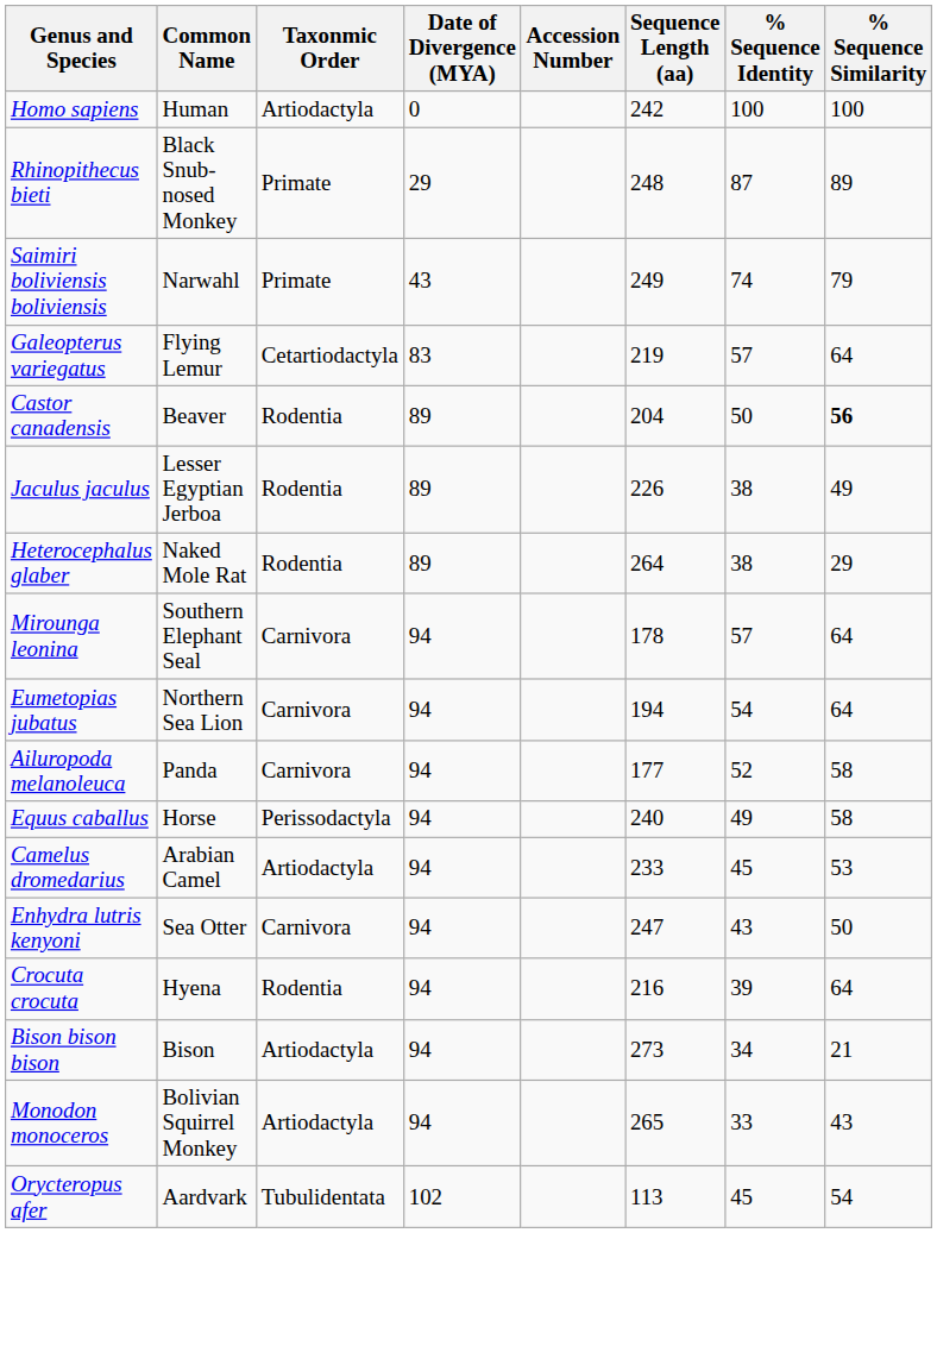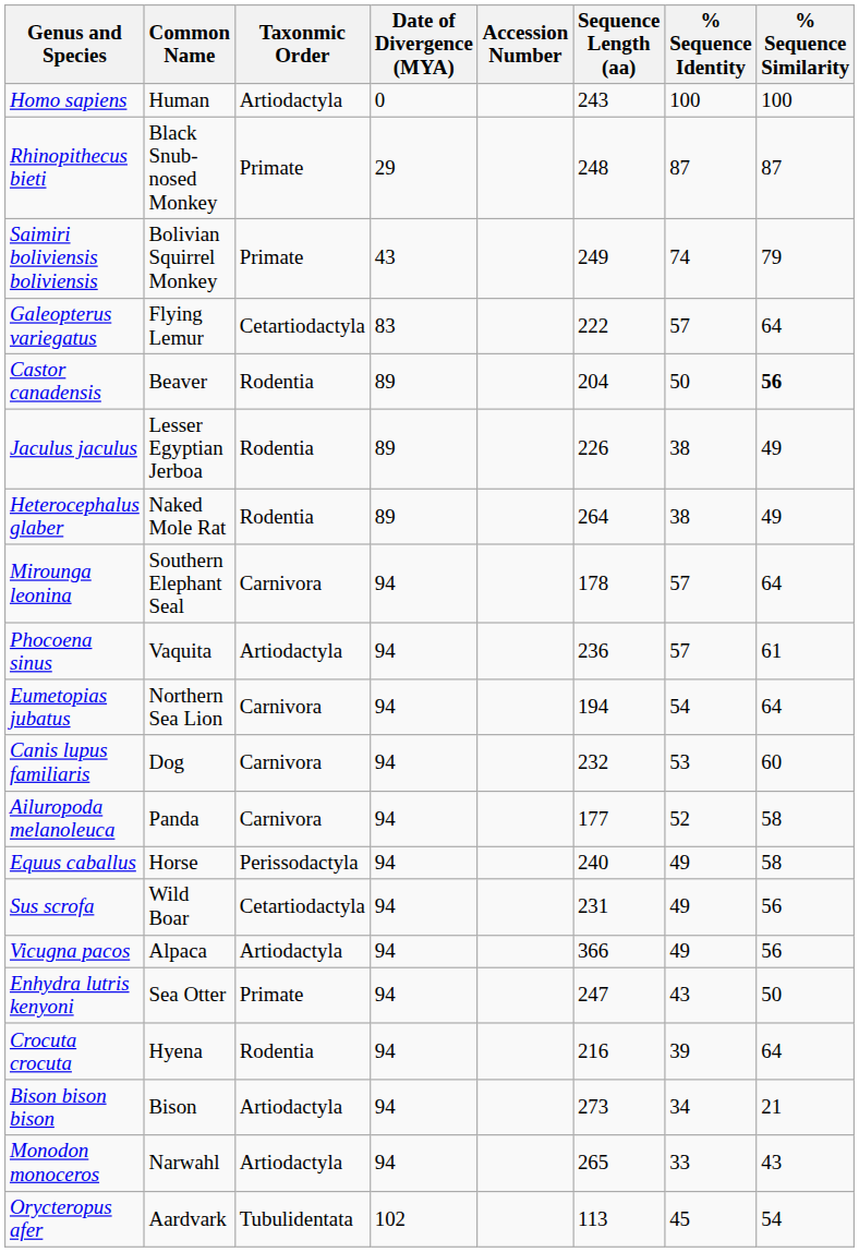 <table class="wikitable sortable">
 <tr>
 <th><strong>Genus and Species</strong></th>
 <th><strong>Common Name</strong></th>
 <th><strong>Taxonmic Order</strong></th>
 <th><strong>Date of Divergence (MYA)</strong></th>
 <th><strong>Accession Number</strong></th>
 <th><strong>Sequence Length (aa)</strong></th>
 <th><strong>% Sequence Identity</strong></th>
 <th><strong>% Sequence Similarity</strong></th>
 </tr>
 <tr>
 <td><em><a href='#'>Homo sapiens</a></em></td>
 <td>Human</td>
 <td>Artiodactyla</td>
 <td>0</td>
 <td></td>
-<td>242</td>
+<td>243</td>
 <td>100</td>
 <td>100</td>
 </tr>
 <tr>
 <td><em><a href='#'>Rhinopithecus bieti</a></em></td>
 <td>Black Snub-nosed Monkey</td>
 <td>Primate</td>
 <td>29</td>
 <td></td>
 <td>248</td>
 <td>87</td>
-<td>89</td>
+<td>87</td>
 </tr>
 <tr>
 <td><em><a href='#'>Saimiri boliviensis boliviensis</a></em></td>
-<td>Narwahl</td>
+<td>Bolivian Squirrel Monkey</td>
 <td>Primate</td>
 <td>43</td>
 <td></td>
 <td>249</td>
 <td>74</td>
 <td>79</td>
 </tr>
 <tr>
 <td><em><a href='#'>Galeopterus variegatus</a></em></td>
 <td>Flying Lemur</td>
 <td>Cetartiodactyla</td>
 <td>83</td>
 <td></td>
-<td>219</td>
+<td>222</td>
 <td>57</td>
 <td>64</td>
 </tr>
 <tr>
 <td><em><a href='#'>Castor canadensis</a></em></td>
 <td>Beaver</td>
 <td>Rodentia</td>
 <td>89</td>
 <td></td>
 <td>204</td>
 <td>50</td>
 <td><strong>56</strong></td>
 </tr>
 <tr>
 <td><em><a href='#'>Jaculus jaculus</a></em></td>
 <td>Lesser Egyptian Jerboa</td>
 <td>Rodentia</td>
 <td>89</td>
 <td></td>
 <td>226</td>
 <td>38</td>
 <td>49</td>
 </tr>
 <tr>
 <td><em><a href='#'>Heterocephalus glaber</a></em></td>
 <td>Naked Mole Rat</td>
 <td>Rodentia</td>
 <td>89</td>
 <td></td>
 <td>264</td>
 <td>38</td>
-<td>29</td>
+<td>49</td>
 </tr>
 <tr>
 <td><em><a href='#'>Mirounga leonina</a></em></td>
 <td>Southern Elephant Seal</td>
 <td>Carnivora</td>
 <td>94</td>
 <td></td>
 <td>178</td>
 <td>57</td>
 <td>64</td>
 </tr>
 <tr>
+<td><em><a href='#'>Phocoena sinus</a></em></td>
+<td>Vaquita</td>
+<td>Artiodactyla</td>
+<td>94</td>
+<td></td>
+<td>236</td>
+<td>57</td>
+<td>61</td>
+</tr>
+<tr>
 <td><em><a href='#'>Eumetopias jubatus</a></em></td>
 <td>Northern Sea Lion</td>
 <td>Carnivora</td>
 <td>94</td>
 <td></td>
 <td>194</td>
 <td>54</td>
 <td>64</td>
+</tr>
+<tr>
+<td><em><a href='#'>Canis lupus familiaris</a></em></td>
+<td>Dog</td>
+<td>Carnivora</td>
+<td>94</td>
+<td></td>
+<td>232</td>
+<td>53</td>
+<td>60</td>
 </tr>
 <tr>
 <td><em><a href='#'>Ailuropoda melanoleuca</a></em></td>
 <td>Panda</td>
 <td>Carnivora</td>
 <td>94</td>
 <td></td>
 <td>177</td>
 <td>52</td>
 <td>58</td>
 </tr>
 <tr>
 <td><em><a href='#'>Equus caballus</a></em></td>
 <td>Horse</td>
 <td>Perissodactyla</td>
 <td>94</td>
 <td></td>
 <td>240</td>
 <td>49</td>
 <td>58</td>
 </tr>
 <tr>
-<td><em><a href='#'>Camelus dromedarius</a></em></td>
-<td>Arabian Camel</td>
+<td><em><a href='#'>Sus scrofa</a></em></td>
+<td>Wild Boar</td>
+<td>Cetartiodactyla</td>
+<td>94</td>
+<td></td>
+<td>231</td>
+<td>49</td>
+<td>56</td>
+</tr>
+<tr>
+<td><em><a href='#'>Vicugna pacos</a></em></td>
+<td>Alpaca</td>
 <td>Artiodactyla</td>
 <td>94</td>
 <td></td>
-<td>233</td>
-<td>45</td>
-<td>53</td>
+<td>366</td>
+<td>49</td>
+<td>56</td>
 </tr>
 <tr>
 <td><em><a href='#'>Enhydra lutris kenyoni</a></em></td>
 <td>Sea Otter</td>
-<td>Carnivora</td>
+<td>Primate</td>
 <td>94</td>
 <td></td>
 <td>247</td>
 <td>43</td>
 <td>50</td>
 </tr>
 <tr>
 <td><em><a href='#'>Crocuta crocuta</a></em></td>
 <td>Hyena</td>
 <td>Rodentia</td>
 <td>94</td>
 <td></td>
 <td>216</td>
 <td>39</td>
 <td>64</td>
 </tr>
 <tr>
 <td><em><a href='#'>Bison bison bison</a></em></td>
 <td>Bison</td>
 <td>Artiodactyla</td>
 <td>94</td>
 <td></td>
 <td>273</td>
 <td>34</td>
 <td>21</td>
 </tr>
 <tr>
 <td><em><a href='#'>Monodon monoceros</a></em></td>
-<td>Bolivian Squirrel Monkey</td>
+<td>Narwahl</td>
 <td>Artiodactyla</td>
 <td>94</td>
 <td></td>
 <td>265</td>
 <td>33</td>
 <td>43</td>
 </tr>
 <tr>
 <td><em><a href='#'>Orycteropus afer</a></em></td>
 <td>Aardvark</td>
 <td>Tubulidentata</td>
 <td>102</td>
 <td></td>
 <td>113</td>
 <td>45</td>
 <td>54</td>
 </tr>
 </table>
